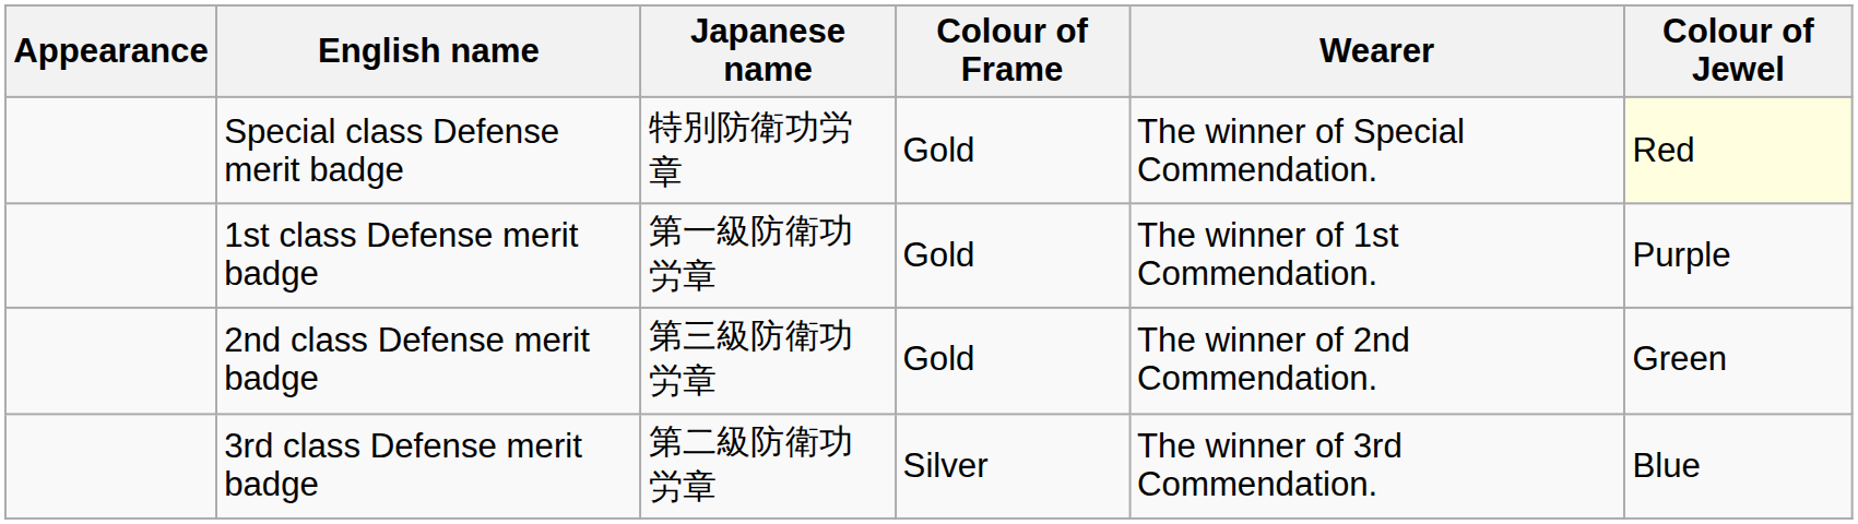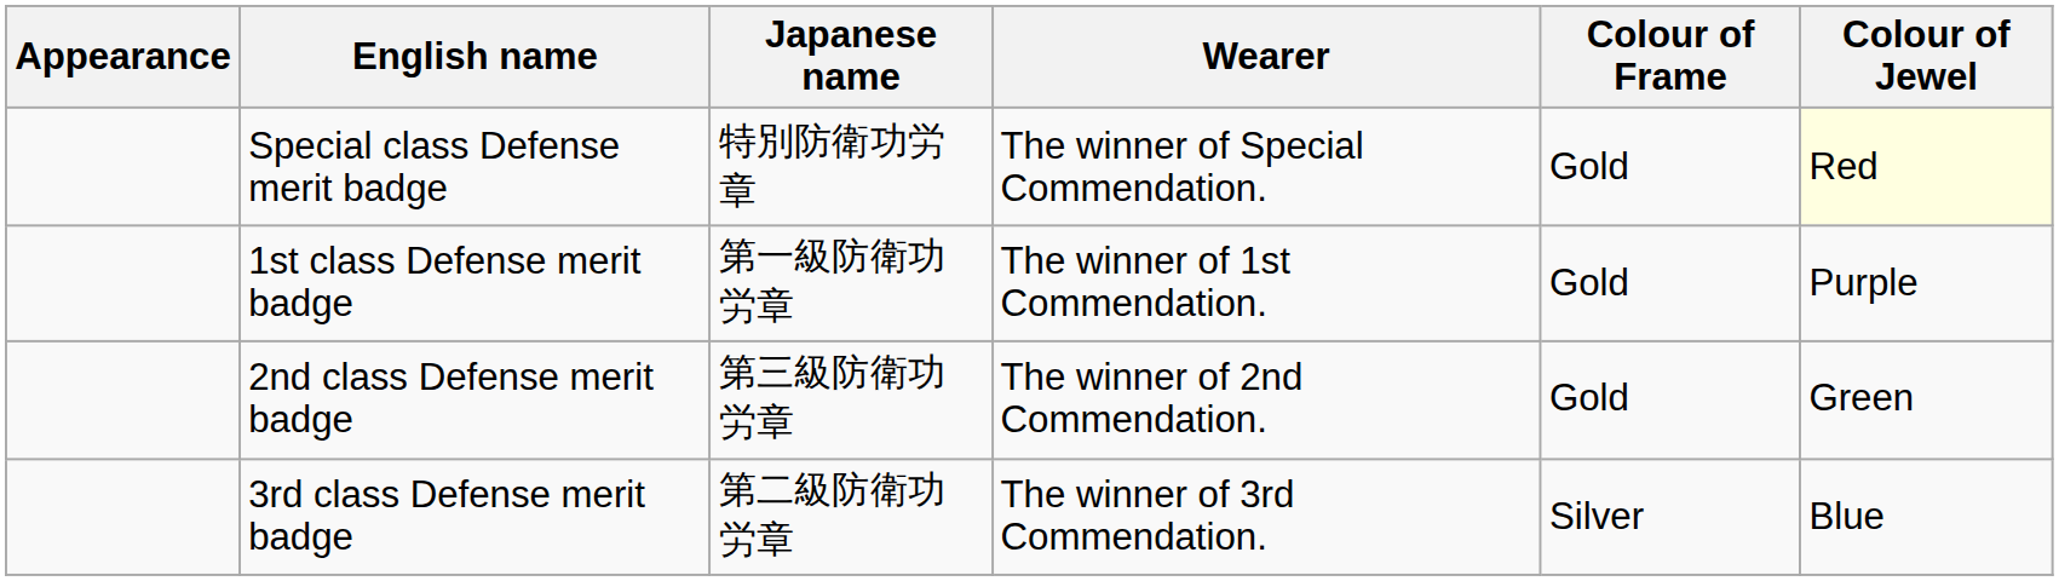 <table class="wikitable" border="1">
 <tr>
 <th>Appearance</th>
 <th>English name</th>
 <th>Japanese name</th>
+<th>Wearer</th>
 <th>Colour of Frame</th>
-<th>Wearer</th>
 <th>Colour of Jewel</th>
 </tr>
 <tr>
 <td></td>
 <td>Special class Defense merit badge</td>
 <td>特別防衛功労章</td>
+<td>The winner of Special Commendation.</td>
 <td>Gold</td>
-<td>The winner of Special Commendation.</td>
 <td style="background: lightyellow;">Red</td>
 </tr>
 <tr>
 <td></td>
 <td>1st class Defense merit badge</td>
 <td>第一級防衛功労章</td>
+<td>The winner of 1st Commendation.</td>
 <td>Gold</td>
-<td>The winner of 1st Commendation.</td>
 <td>Purple</td>
 </tr>
 <tr>
 <td></td>
 <td>2nd class Defense merit badge</td>
 <td>第三級防衛功労章</td>
+<td>The winner of 2nd Commendation.</td>
 <td>Gold</td>
-<td>The winner of 2nd Commendation.</td>
 <td>Green</td>
 </tr>
 <tr>
 <td></td>
 <td>3rd class Defense merit badge</td>
 <td>第二級防衛功労章</td>
+<td>The winner of 3rd Commendation.</td>
 <td>Silver</td>
-<td>The winner of 3rd Commendation.</td>
 <td>Blue</td>
 </tr>
 </table>
